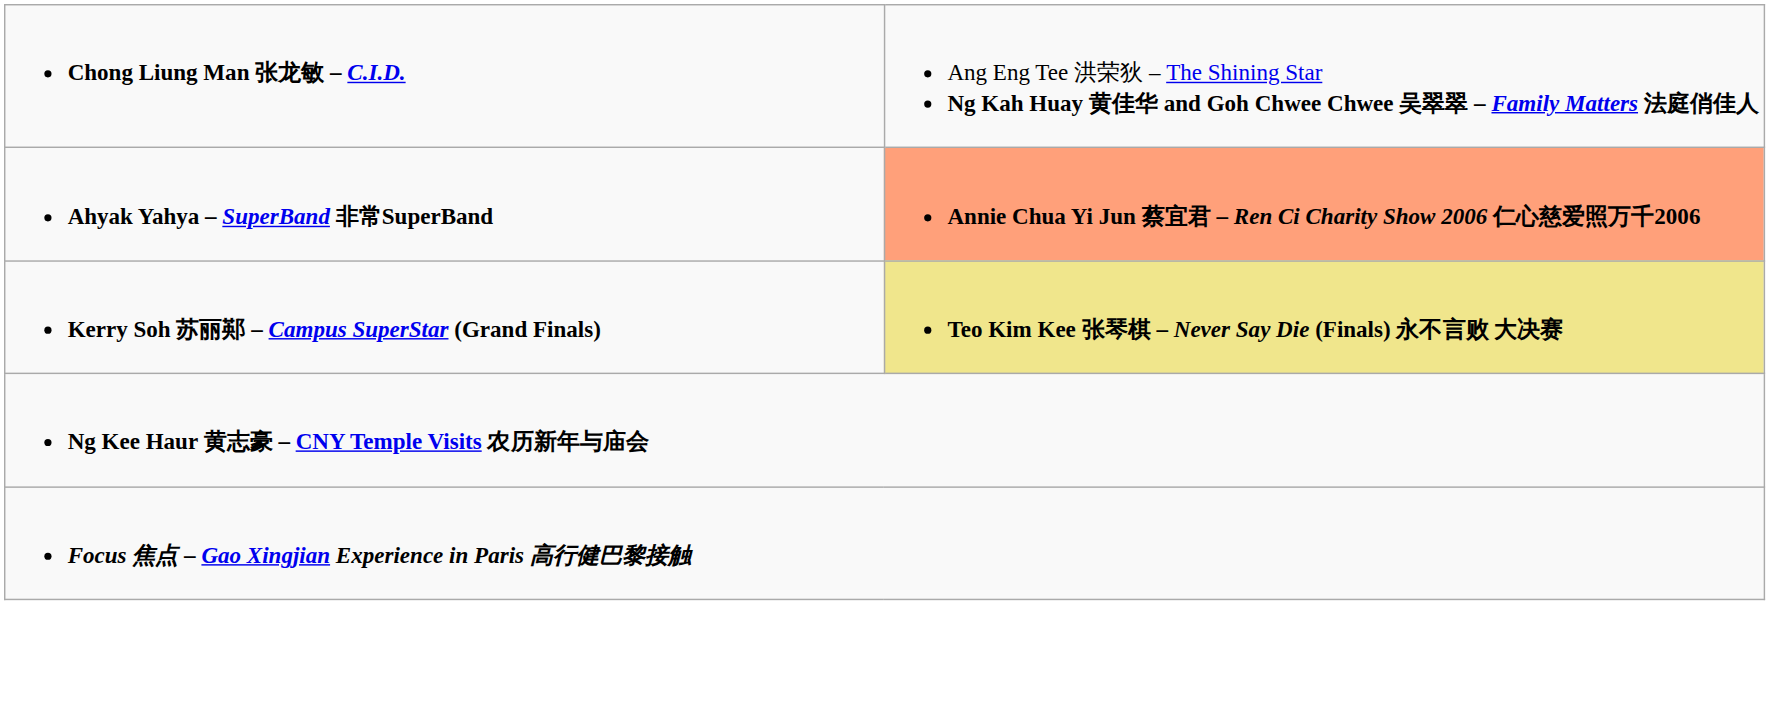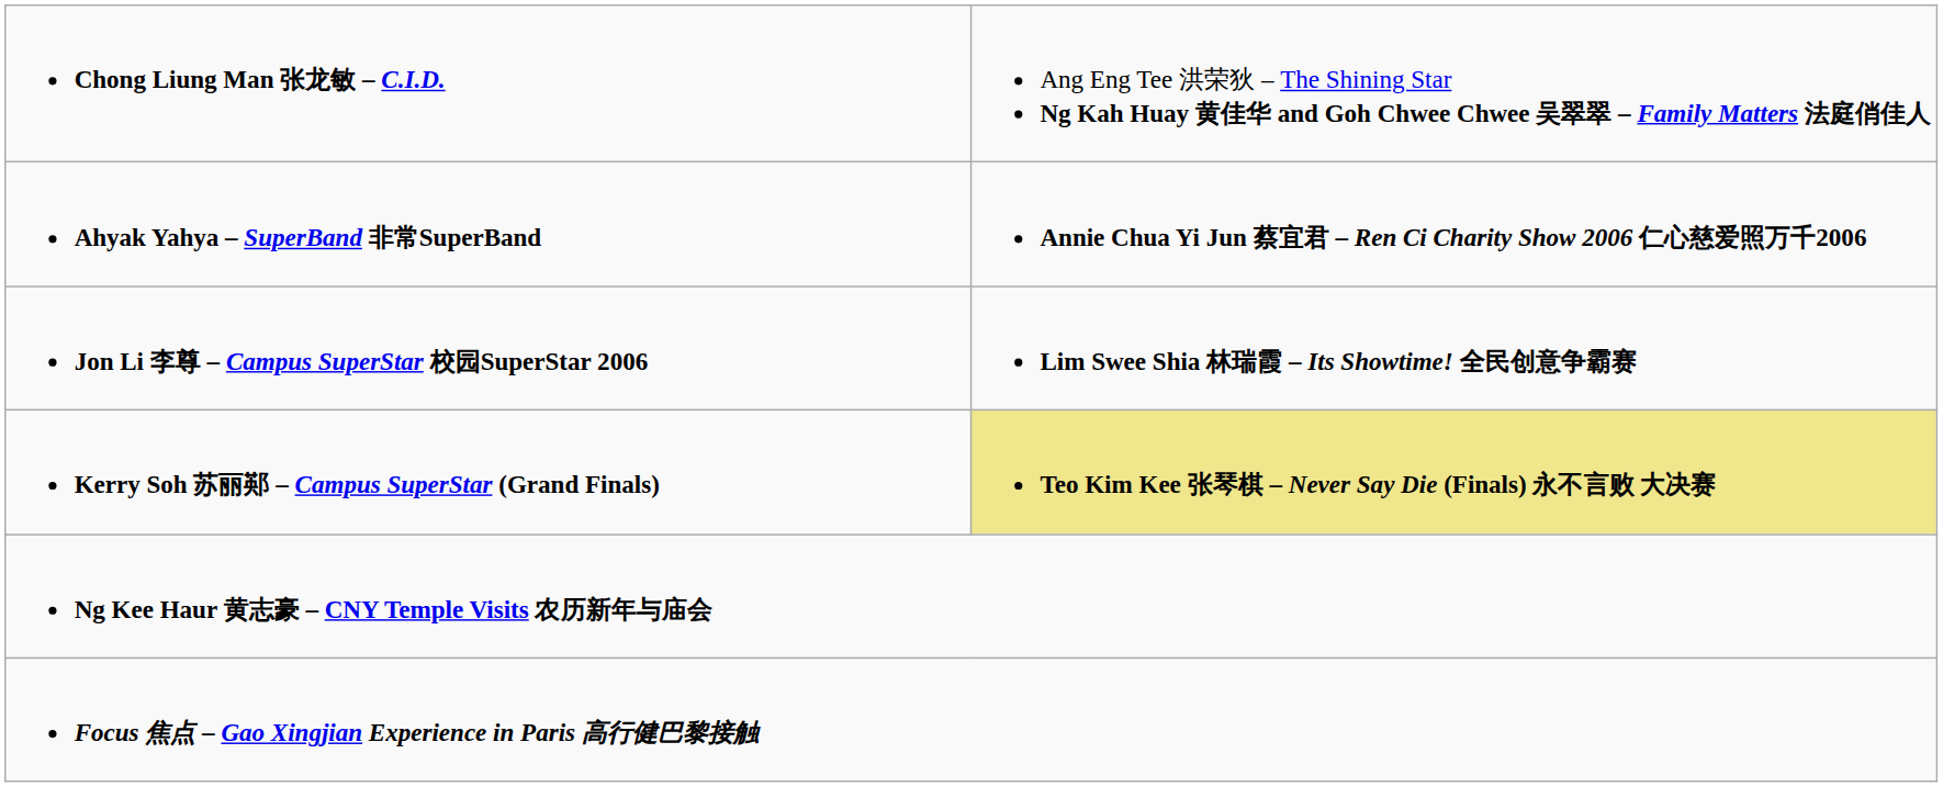 <table class=wikitable>
 <tr>
 <td valign="top" width="50%"><br><div></div><ul><li><strong>Chong Liung Man 张龙敏 – <em><a href='#'>C.I.D.</a><strong><em></li></ul></td>
 <td valign="top" width="50%"><br><div></div><ul><li></strong>Ang Eng Tee 洪荣狄 – </em><a href='#'>The Shining Star</a></em></strong></li><li><strong>Ng Kah Huay 黄佳华 and Goh Chwee Chwee 吴翠翠<em> – <a href='#'>Family Matters</a></em> 法庭俏佳人</strong></li></ul></td>
 </tr>
 <tr>
 <td valign="top" width="50%"><br><div></div><ul><li><strong>Ahyak Yahya – <em><a href='#'>SuperBand</a></em> 非常SuperBand</strong></li></ul></td>
-<td valign="top" width="50%" style="background: lightsalmon;"><br><div></div><ul><li><strong>Annie Chua Yi Jun 蔡宜君 – <em>Ren Ci Charity Show 2006</em> 仁心慈爱照万千2006</strong></li></ul></td>
+<td valign="top" width="50%"><br><div></div><ul><li><strong>Annie Chua Yi Jun 蔡宜君 – <em>Ren Ci Charity Show 2006</em> 仁心慈爱照万千2006</strong></li></ul></td>
+</tr>
+<tr>
+<td valign="top" width="50%"><br><div></div><ul><li><strong>Jon Li 李尊 – <em><a href='#'>Campus SuperStar</a></em> 校园SuperStar 2006</strong></li></ul></td>
+<td valign="top" width="50%"><br><div></div><ul><li><strong>Lim Swee Shia 林瑞霞 – <em>Its Showtime!</em> 全民创意争霸赛</strong></li></ul></td>
 </tr>
 <tr>
 <td valign="top" width="50%"><br><div></div><ul><li><strong>Kerry Soh 苏丽䣐 – <em><a href='#'>Campus SuperStar</a></em> (Grand Finals)</strong></li></ul></td>
 <td valign="top" width="50%" style="background: khaki;"><br><div></div><ul><li><strong>Teo Kim Kee 张琴棋 – <em>Never Say Die</em> (Finals) 永不言败 大决赛</strong></li></ul></td>
 </tr>
 <tr>
 <td colspan="2" valign="top" width="50%"><br><div></div><ul><li><strong>Ng Kee Haur 黄志豪 – <a href='#'>CNY Temple Visits</a> 农历新年与庙会</strong></li></ul></td>
 </tr>
 <tr>
 <td colspan="2" valign="top" width="50%"><br><div></div><ul><li><strong><em>Focus<em> 焦点 – <a href='#'>Gao Xingjian</a> Experience in Paris 高行健巴黎接触<strong></li></ul></td>
 </tr>
 </table>
